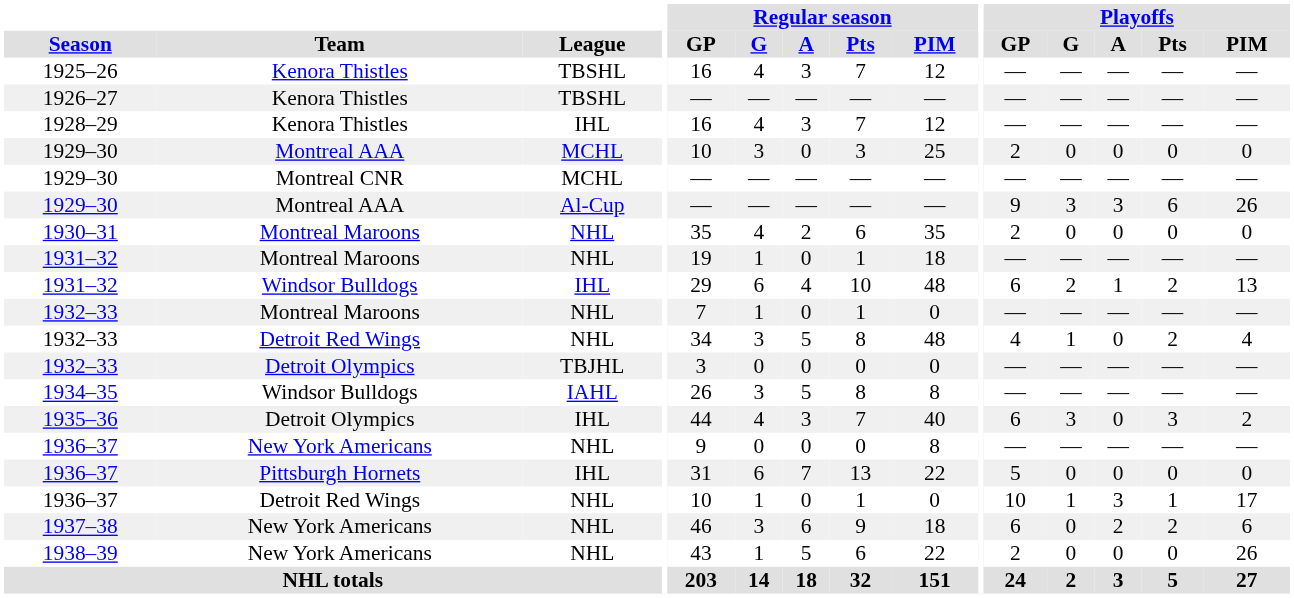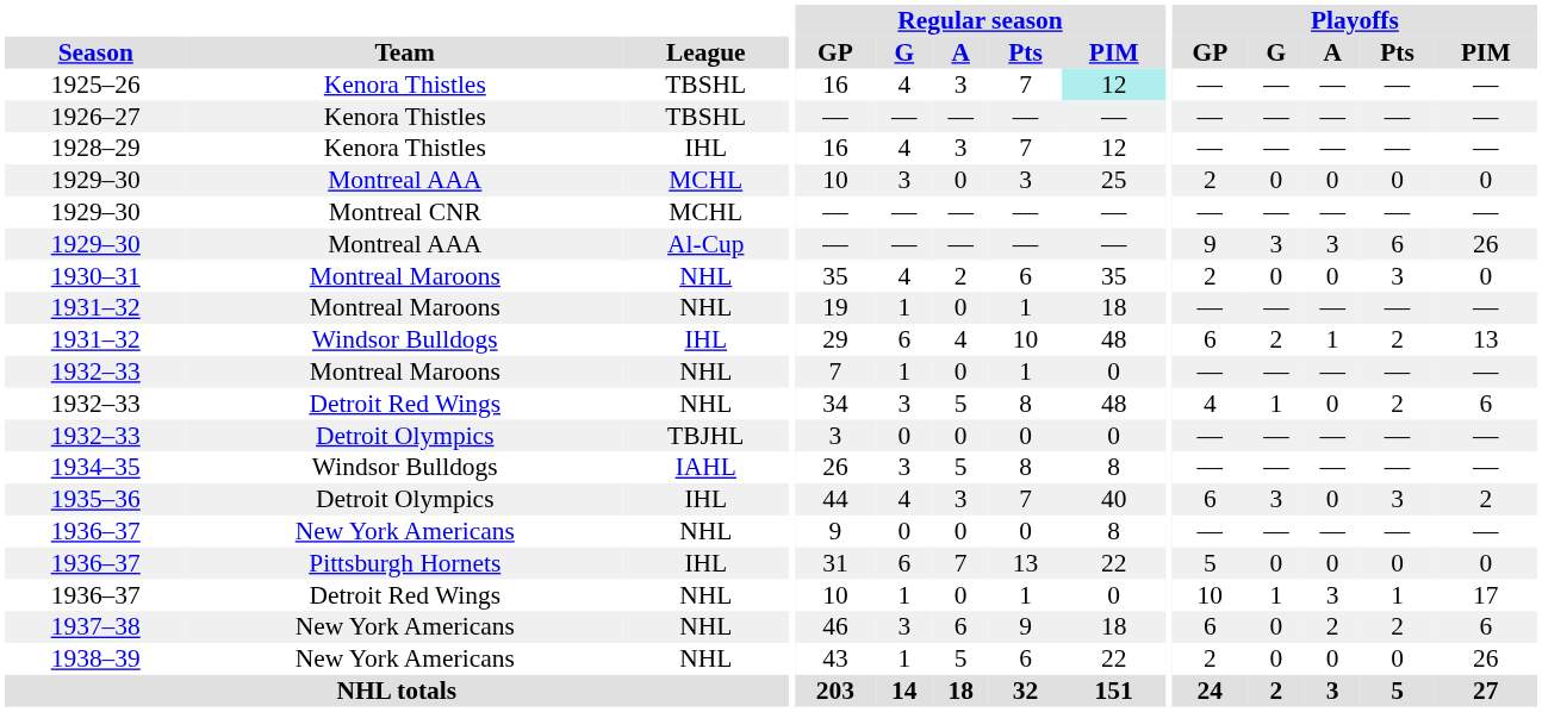 <table border="0" cellpadding="1" cellspacing="0" style="text-align:center; width:60em">
 <tr bgcolor="#e0e0e0">
 <th colspan="3" bgcolor="#ffffff"></th>
 <th rowspan="100" bgcolor="#ffffff"></th>
 <th colspan="5"><a href='#'>Regular season</a></th>
 <th rowspan="100" bgcolor="#ffffff"></th>
 <th colspan="5"><a href='#'>Playoffs</a></th>
 </tr>
 <tr bgcolor="#e0e0e0">
 <th><a href='#'>Season</a></th>
 <th>Team</th>
 <th>League</th>
 <th>GP</th>
 <th><a href='#'>G</a></th>
 <th><a href='#'>A</a></th>
 <th><a href='#'>Pts</a></th>
 <th><a href='#'>PIM</a></th>
 <th>GP</th>
 <th>G</th>
 <th>A</th>
 <th>Pts</th>
 <th>PIM</th>
 </tr>
 <tr>
 <td>1925–26</td>
 <td><a href='#'>Kenora Thistles</a></td>
 <td>TBSHL</td>
 <td>16</td>
 <td>4</td>
 <td>3</td>
 <td>7</td>
-<td>12</td>
+<td style="background: paleturquoise;">12</td>
 <td>—</td>
 <td>—</td>
 <td>—</td>
 <td>—</td>
 <td>—</td>
 </tr>
 <tr bgcolor="#f0f0f0">
 <td>1926–27</td>
 <td>Kenora Thistles</td>
 <td>TBSHL</td>
 <td>—</td>
 <td>—</td>
 <td>—</td>
 <td>—</td>
 <td>—</td>
 <td>—</td>
 <td>—</td>
 <td>—</td>
 <td>—</td>
 <td>—</td>
 </tr>
 <tr>
 <td>1928–29</td>
 <td>Kenora Thistles</td>
 <td>IHL</td>
 <td>16</td>
 <td>4</td>
 <td>3</td>
 <td>7</td>
 <td>12</td>
 <td>—</td>
 <td>—</td>
 <td>—</td>
 <td>—</td>
 <td>—</td>
 </tr>
 <tr bgcolor="#f0f0f0">
 <td>1929–30</td>
 <td><a href='#'>Montreal AAA</a></td>
 <td><a href='#'>MCHL</a></td>
 <td>10</td>
 <td>3</td>
 <td>0</td>
 <td>3</td>
 <td>25</td>
 <td>2</td>
 <td>0</td>
 <td>0</td>
 <td>0</td>
 <td>0</td>
 </tr>
 <tr>
 <td>1929–30</td>
 <td>Montreal CNR</td>
 <td>MCHL</td>
 <td>—</td>
 <td>—</td>
 <td>—</td>
 <td>—</td>
 <td>—</td>
 <td>—</td>
 <td>—</td>
 <td>—</td>
 <td>—</td>
 <td>—</td>
 </tr>
 <tr bgcolor="#f0f0f0">
 <td><a href='#'>1929–30</a></td>
 <td>Montreal AAA</td>
 <td><a href='#'>Al-Cup</a></td>
 <td>—</td>
 <td>—</td>
 <td>—</td>
 <td>—</td>
 <td>—</td>
 <td>9</td>
 <td>3</td>
 <td>3</td>
 <td>6</td>
 <td>26</td>
 </tr>
 <tr>
 <td><a href='#'>1930–31</a></td>
 <td><a href='#'>Montreal Maroons</a></td>
 <td><a href='#'>NHL</a></td>
 <td>35</td>
 <td>4</td>
 <td>2</td>
 <td>6</td>
 <td>35</td>
 <td>2</td>
 <td>0</td>
 <td>0</td>
-<td>0</td>
+<td>3</td>
 <td>0</td>
 </tr>
 <tr bgcolor="#f0f0f0">
 <td><a href='#'>1931–32</a></td>
 <td>Montreal Maroons</td>
 <td>NHL</td>
 <td>19</td>
 <td>1</td>
 <td>0</td>
 <td>1</td>
 <td>18</td>
 <td>—</td>
 <td>—</td>
 <td>—</td>
 <td>—</td>
 <td>—</td>
 </tr>
 <tr>
 <td><a href='#'>1931–32</a></td>
 <td><a href='#'>Windsor Bulldogs</a></td>
 <td><a href='#'>IHL</a></td>
 <td>29</td>
 <td>6</td>
 <td>4</td>
 <td>10</td>
 <td>48</td>
 <td>6</td>
 <td>2</td>
 <td>1</td>
 <td>2</td>
 <td>13</td>
 </tr>
 <tr bgcolor="#f0f0f0">
 <td><a href='#'>1932–33</a></td>
 <td>Montreal Maroons</td>
 <td>NHL</td>
 <td>7</td>
 <td>1</td>
 <td>0</td>
 <td>1</td>
 <td>0</td>
 <td>—</td>
 <td>—</td>
 <td>—</td>
 <td>—</td>
 <td>—</td>
 </tr>
 <tr>
 <td>1932–33</td>
 <td><a href='#'>Detroit Red Wings</a></td>
 <td>NHL</td>
 <td>34</td>
 <td>3</td>
 <td>5</td>
 <td>8</td>
 <td>48</td>
 <td>4</td>
 <td>1</td>
 <td>0</td>
 <td>2</td>
-<td>4</td>
+<td>6</td>
 </tr>
 <tr bgcolor="#f0f0f0">
 <td><a href='#'>1932–33</a></td>
 <td><a href='#'>Detroit Olympics</a></td>
 <td>TBJHL</td>
 <td>3</td>
 <td>0</td>
 <td>0</td>
 <td>0</td>
 <td>0</td>
 <td>—</td>
 <td>—</td>
 <td>—</td>
 <td>—</td>
 <td>—</td>
 </tr>
 <tr>
 <td><a href='#'>1934–35</a></td>
 <td>Windsor Bulldogs</td>
 <td><a href='#'>IAHL</a></td>
 <td>26</td>
 <td>3</td>
 <td>5</td>
 <td>8</td>
 <td>8</td>
 <td>—</td>
 <td>—</td>
 <td>—</td>
 <td>—</td>
 <td>—</td>
 </tr>
 <tr bgcolor="#f0f0f0">
 <td><a href='#'>1935–36</a></td>
 <td>Detroit Olympics</td>
 <td>IHL</td>
 <td>44</td>
 <td>4</td>
 <td>3</td>
 <td>7</td>
 <td>40</td>
 <td>6</td>
 <td>3</td>
 <td>0</td>
 <td>3</td>
 <td>2</td>
 </tr>
 <tr>
 <td><a href='#'>1936–37</a></td>
 <td><a href='#'>New York Americans</a></td>
 <td>NHL</td>
 <td>9</td>
 <td>0</td>
 <td>0</td>
 <td>0</td>
 <td>8</td>
 <td>—</td>
 <td>—</td>
 <td>—</td>
 <td>—</td>
 <td>—</td>
 </tr>
 <tr bgcolor="#f0f0f0">
 <td><a href='#'>1936–37</a></td>
 <td><a href='#'>Pittsburgh Hornets</a></td>
 <td>IHL</td>
 <td>31</td>
 <td>6</td>
 <td>7</td>
 <td>13</td>
 <td>22</td>
 <td>5</td>
 <td>0</td>
 <td>0</td>
 <td>0</td>
 <td>0</td>
 </tr>
 <tr>
 <td>1936–37</td>
 <td>Detroit Red Wings</td>
 <td>NHL</td>
 <td>10</td>
 <td>1</td>
 <td>0</td>
 <td>1</td>
 <td>0</td>
 <td>10</td>
 <td>1</td>
 <td>3</td>
 <td>1</td>
 <td>17</td>
 </tr>
 <tr bgcolor="#f0f0f0">
 <td><a href='#'>1937–38</a></td>
 <td>New York Americans</td>
 <td>NHL</td>
 <td>46</td>
 <td>3</td>
 <td>6</td>
 <td>9</td>
 <td>18</td>
 <td>6</td>
 <td>0</td>
 <td>2</td>
 <td>2</td>
 <td>6</td>
 </tr>
 <tr>
 <td><a href='#'>1938–39</a></td>
 <td>New York Americans</td>
 <td>NHL</td>
 <td>43</td>
 <td>1</td>
 <td>5</td>
 <td>6</td>
 <td>22</td>
 <td>2</td>
 <td>0</td>
 <td>0</td>
 <td>0</td>
 <td>26</td>
 </tr>
 <tr bgcolor="#e0e0e0">
 <th colspan="3">NHL totals</th>
 <th>203</th>
 <th>14</th>
 <th>18</th>
 <th>32</th>
 <th>151</th>
 <th>24</th>
 <th>2</th>
 <th>3</th>
 <th>5</th>
 <th>27</th>
 </tr>
 </table>
